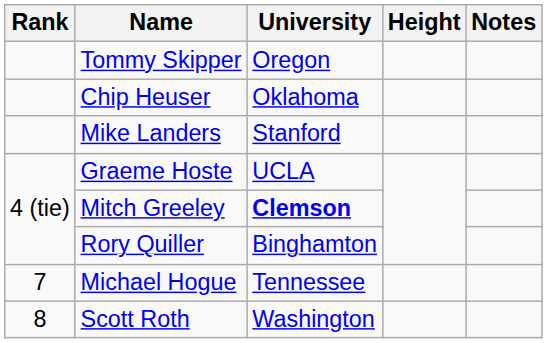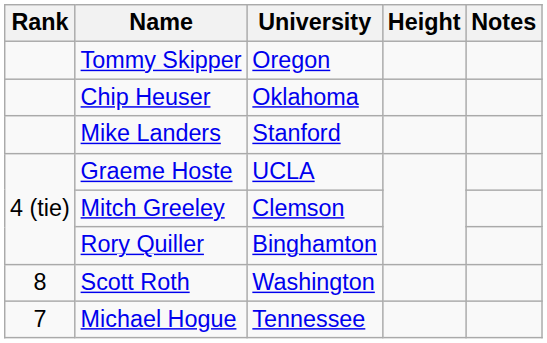 <table class="wikitable sortable" style="text-align:center">
 <tr>
 <th>Rank</th>
 <th>Name</th>
 <th>University</th>
 <th>Height</th>
 <th>Notes</th>
 </tr>
 <tr>
 <td></td>
 <td align=left><a href='#'>Tommy Skipper</a></td>
 <td align=left><a href='#'>Oregon</a></td>
 <td></td>
 <td></td>
 </tr>
 <tr>
 <td></td>
 <td align=left><a href='#'>Chip Heuser</a></td>
 <td align=left><a href='#'>Oklahoma</a></td>
 <td></td>
 <td></td>
 </tr>
 <tr>
 <td></td>
 <td align=left><a href='#'>Mike Landers</a></td>
 <td align=left><a href='#'>Stanford</a></td>
 <td></td>
 <td></td>
 </tr>
 <tr>
 <td rowspan=3>4 (tie)</td>
 <td align=left><a href='#'>Graeme Hoste</a></td>
 <td align=left><a href='#'>UCLA</a></td>
 <td rowspan=3></td>
 <td></td>
 </tr>
 <tr>
 <td align=left><a href='#'>Mitch Greeley</a> </td>
-<td align=left><strong><a href='#'>Clemson</a></strong></td>
+<td align=left><a href='#'>Clemson</a></td>
 <td></td>
 </tr>
 <tr>
 <td align=left><a href='#'>Rory Quiller</a></td>
 <td align=left><a href='#'>Binghamton</a></td>
+<td></td>
+</tr>
+<tr>
+<td>8</td>
+<td align=left><a href='#'>Scott Roth</a></td>
+<td align=left><a href='#'>Washington</a></td>
+<td></td>
 <td></td>
 </tr>
 <tr>
 <td>7</td>
 <td align=left><a href='#'>Michael Hogue</a></td>
 <td align=left><a href='#'>Tennessee</a></td>
 <td></td>
 <td></td>
 </tr>
-<tr>
-<td>8</td>
-<td align=left><a href='#'>Scott Roth</a></td>
-<td align=left><a href='#'>Washington</a></td>
-<td></td>
-<td></td>
-</tr>
 </table>
